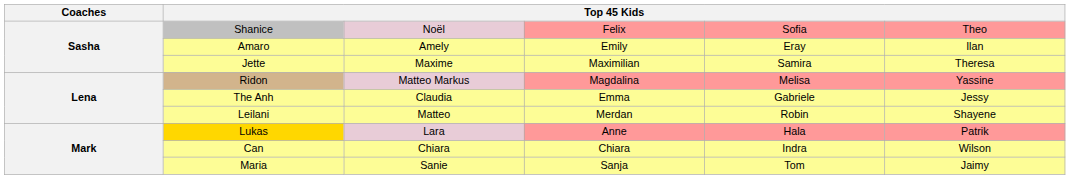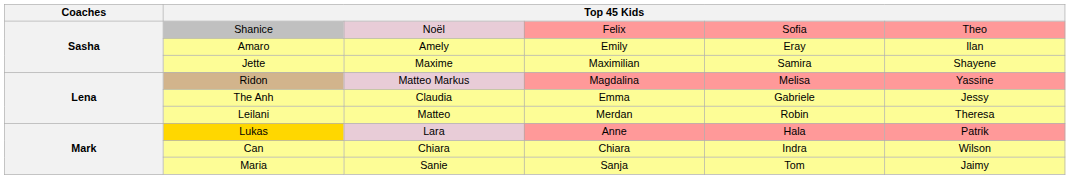 <table class="wikitable" style="text-align:center; width:100%">
 <tr>
 <th width="15%" scope="col">Coaches</th>
 <th width="85%" colspan="5" scope="col">Top 45 Kids</th>
 </tr>
 <tr>
 <th rowspan="3">Sasha</th>
 <td style="background:silver; width:17%">Shanice</td>
 <td style="background:#E8CCD7; width:17%">Noël</td>
 <td style="background:#FF9999; width:17%">Felix</td>
 <td style="background:#FF9999; width:17%">Sofia</td>
 <td style="background:#FF9999; width:17%">Theo</td>
 </tr>
 <tr>
 <td style="background:#FDFD96">Amaro</td>
 <td style="background:#FDFD96">Amely</td>
 <td style="background:#FDFD96">Emily</td>
 <td style="background:#FDFD96">Eray</td>
 <td style="background:#FDFD96">Ilan</td>
 </tr>
 <tr>
 <td style="background:#FDFD96">Jette</td>
 <td style="background:#FDFD96">Maxime</td>
 <td style="background:#FDFD96">Maximilian</td>
 <td style="background:#FDFD96">Samira</td>
-<td style="background:#FDFD96">Theresa</td>
+<td style="background:#FDFD96">Shayene</td>
 </tr>
 <tr>
 <th rowspan="3">Lena</th>
 <td style="background:tan">Ridon</td>
 <td style="background:#E8CCD7">Matteo Markus</td>
 <td style="background:#FF9999">Magdalina</td>
 <td style="background:#FF9999">Melisa</td>
 <td style="background:#FF9999">Yassine</td>
 </tr>
 <tr>
 <td style="background:#FDFD96">The Anh</td>
 <td style="background:#FDFD96">Claudia</td>
 <td style="background:#FDFD96">Emma</td>
 <td style="background:#FDFD96">Gabriele</td>
 <td style="background:#FDFD96">Jessy</td>
 </tr>
 <tr>
 <td style="background:#FDFD96">Leilani</td>
 <td style="background:#FDFD96">Matteo</td>
 <td style="background:#FDFD96">Merdan</td>
 <td style="background:#FDFD96">Robin</td>
-<td style="background:#FDFD96">Shayene</td>
+<td style="background:#FDFD96">Theresa</td>
 </tr>
 <tr>
 <th rowspan="3">Mark</th>
 <td style="background:gold">Lukas</td>
 <td style="background:#E8CCD7">Lara</td>
 <td style="background:#FF9999">Anne</td>
 <td style="background:#FF9999">Hala</td>
 <td style="background:#FF9999">Patrik</td>
 </tr>
 <tr>
 <td style="background:#FDFD96">Can</td>
 <td style="background:#FDFD96">Chiara</td>
 <td style="background:#FDFD96">Chiara</td>
 <td style="background:#FDFD96">Indra</td>
 <td style="background:#FDFD96">Wilson</td>
 </tr>
 <tr>
 <td style="background:#FDFD96">Maria</td>
 <td style="background:#FDFD96">Sanie</td>
 <td style="background:#FDFD96">Sanja</td>
 <td style="background:#FDFD96">Tom</td>
 <td style="background:#FDFD96">Jaimy</td>
 </tr>
 </table>
